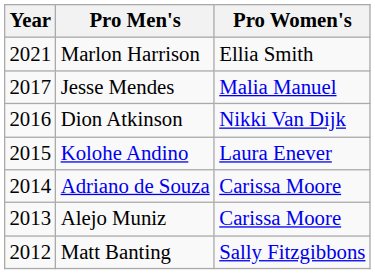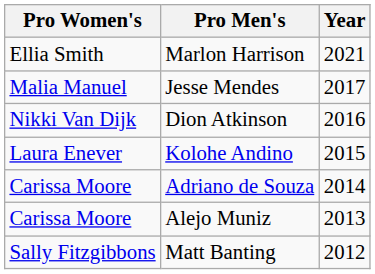 <table class="wikitable">
 <tr>
+<th>Pro Women's</th>
+<th>Pro Men's</th>
 <th>Year</th>
-<th>Pro Men's</th>
-<th>Pro Women's</th>
 </tr>
 <tr>
+<td>Ellia Smith</td>
+<td>Marlon Harrison</td>
 <td>2021</td>
-<td>Marlon Harrison</td>
-<td>Ellia Smith</td>
 </tr>
 <tr>
+<td><a href='#'>Malia Manuel</a></td>
+<td>Jesse Mendes</td>
 <td>2017</td>
-<td>Jesse Mendes</td>
-<td><a href='#'>Malia Manuel</a></td>
 </tr>
 <tr>
+<td><a href='#'>Nikki Van Dijk</a></td>
+<td>Dion Atkinson</td>
 <td>2016</td>
-<td>Dion Atkinson</td>
-<td><a href='#'>Nikki Van Dijk</a></td>
 </tr>
 <tr>
+<td><a href='#'>Laura Enever</a></td>
+<td><a href='#'>Kolohe Andino</a></td>
 <td>2015</td>
-<td><a href='#'>Kolohe Andino</a></td>
-<td><a href='#'>Laura Enever</a></td>
 </tr>
 <tr>
+<td><a href='#'>Carissa Moore</a></td>
+<td><a href='#'>Adriano de Souza</a></td>
 <td>2014</td>
-<td><a href='#'>Adriano de Souza</a></td>
-<td><a href='#'>Carissa Moore</a></td>
 </tr>
 <tr>
+<td><a href='#'>Carissa Moore</a></td>
+<td>Alejo Muniz</td>
 <td>2013</td>
-<td>Alejo Muniz</td>
-<td><a href='#'>Carissa Moore</a></td>
 </tr>
 <tr>
+<td><a href='#'>Sally Fitzgibbons</a></td>
+<td>Matt Banting</td>
 <td>2012</td>
-<td>Matt Banting</td>
-<td><a href='#'>Sally Fitzgibbons</a></td>
 </tr>
 </table>
